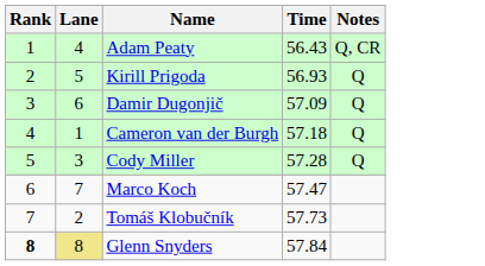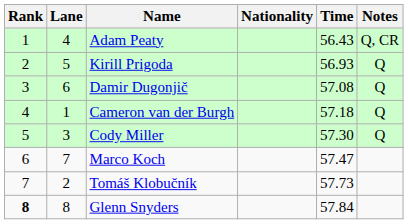 <table class="wikitable sortable" style="text-align:center">
 <tr>
 <th>Rank</th>
 <th>Lane</th>
 <th>Name</th>
+<th>Nationality</th>
 <th>Time</th>
 <th>Notes</th>
 </tr>
 <tr bgcolor=ccffcc>
 <td>1</td>
 <td>4</td>
 <td align=left><a href='#'>Adam Peaty</a></td>
+<td align=left></td>
 <td>56.43</td>
 <td>Q, CR</td>
 </tr>
 <tr bgcolor=ccffcc>
 <td>2</td>
 <td>5</td>
 <td align=left><a href='#'>Kirill Prigoda</a></td>
+<td align=left></td>
 <td>56.93</td>
 <td>Q</td>
 </tr>
 <tr bgcolor=ccffcc>
 <td>3</td>
 <td>6</td>
 <td align=left><a href='#'>Damir Dugonjič</a></td>
-<td>57.09</td>
+<td align=left></td>
+<td>57.08</td>
 <td>Q</td>
 </tr>
 <tr bgcolor=ccffcc>
 <td>4</td>
 <td>1</td>
 <td align=left><a href='#'>Cameron van der Burgh</a></td>
+<td align=left></td>
 <td>57.18</td>
 <td>Q</td>
 </tr>
 <tr bgcolor=ccffcc>
 <td>5</td>
 <td>3</td>
 <td align=left><a href='#'>Cody Miller</a></td>
-<td>57.28</td>
+<td align=left></td>
+<td>57.30</td>
 <td>Q</td>
 </tr>
 <tr>
 <td>6</td>
 <td>7</td>
 <td align=left><a href='#'>Marco Koch</a></td>
+<td align=left></td>
 <td>57.47</td>
 <td></td>
 </tr>
 <tr>
 <td>7</td>
 <td>2</td>
 <td align=left><a href='#'>Tomáš Klobučník</a></td>
+<td align=left></td>
 <td>57.73</td>
 <td></td>
 </tr>
 <tr>
 <td><strong>8</strong></td>
-<td style="background: khaki;">8</td>
+<td>8</td>
 <td align=left><a href='#'>Glenn Snyders</a></td>
+<td align=left></td>
 <td>57.84</td>
 <td></td>
 </tr>
 </table>
